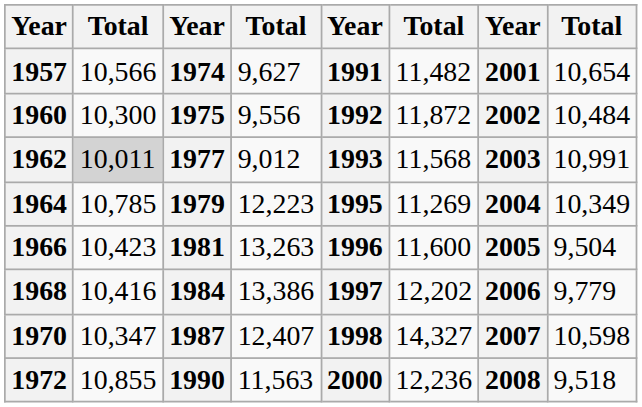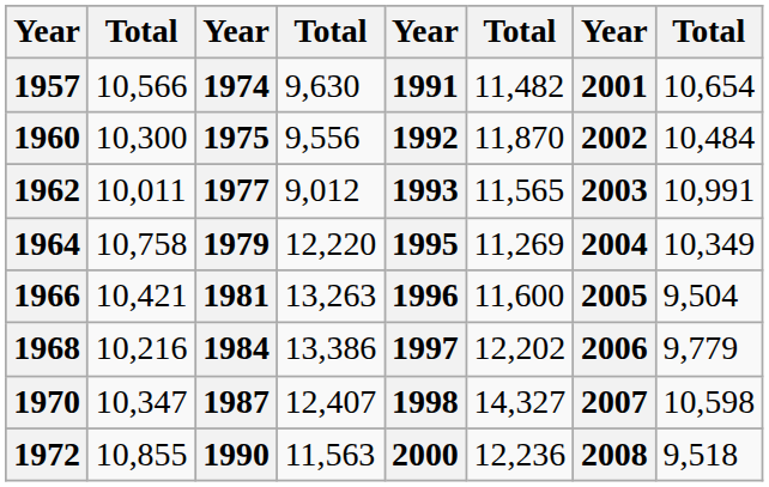 <table class="wikitable">
 <tr>
 <th>Year</th>
 <th>Total</th>
 <th>Year</th>
 <th>Total</th>
 <th>Year</th>
 <th>Total</th>
 <th>Year</th>
 <th>Total</th>
 </tr>
 <tr>
 <th>1957</th>
 <td>10,566</td>
 <th>1974</th>
-<td>9,627</td>
+<td>9,630</td>
 <th>1991</th>
 <td>11,482</td>
 <th>2001</th>
 <td>10,654</td>
 </tr>
 <tr>
 <th>1960</th>
 <td>10,300</td>
 <th>1975</th>
 <td>9,556</td>
 <th>1992</th>
-<td>11,872</td>
+<td>11,870</td>
 <th>2002</th>
 <td>10,484</td>
 </tr>
 <tr>
 <th>1962</th>
-<td style="background: lightgrey;">10,011</td>
+<td>10,011</td>
 <th>1977</th>
 <td>9,012</td>
 <th>1993</th>
-<td>11,568</td>
+<td>11,565</td>
 <th>2003</th>
 <td>10,991</td>
 </tr>
 <tr>
 <th>1964</th>
-<td>10,785</td>
+<td>10,758</td>
 <th>1979</th>
-<td>12,223</td>
+<td>12,220</td>
 <th>1995</th>
 <td>11,269</td>
 <th>2004</th>
 <td>10,349</td>
 </tr>
 <tr>
 <th>1966</th>
-<td>10,423</td>
+<td>10,421</td>
 <th>1981</th>
 <td>13,263</td>
 <th>1996</th>
 <td>11,600</td>
 <th>2005</th>
 <td>9,504</td>
 </tr>
 <tr>
 <th>1968</th>
-<td>10,416</td>
+<td>10,216</td>
 <th>1984</th>
 <td>13,386</td>
 <th>1997</th>
 <td>12,202</td>
 <th>2006</th>
 <td>9,779</td>
 </tr>
 <tr>
 <th>1970</th>
 <td>10,347</td>
 <th>1987</th>
 <td>12,407</td>
 <th>1998</th>
 <td>14,327</td>
 <th>2007</th>
 <td>10,598</td>
 </tr>
 <tr>
 <th>1972</th>
 <td>10,855</td>
 <th>1990</th>
 <td>11,563</td>
 <th>2000</th>
 <td>12,236</td>
 <th>2008</th>
 <td>9,518</td>
 </tr>
 </table>
